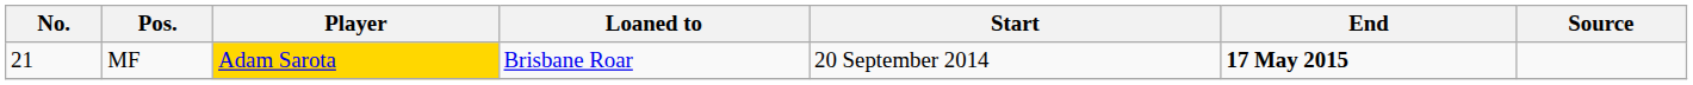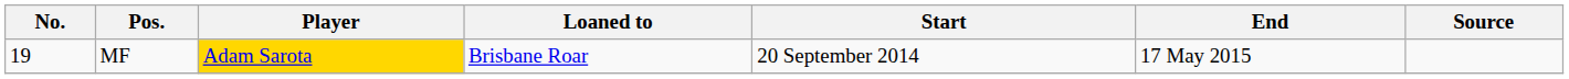 <table class="wikitable sortable" style="width:90%; text-align:center; font-size:95%; text-align:left;">
 <tr>
 <th><strong>No.</strong></th>
 <th><strong>Pos.</strong></th>
 <th><strong>Player</strong></th>
 <th><strong>Loaned to</strong></th>
 <th><strong>Start</strong></th>
 <th><strong>End</strong></th>
 <th><strong>Source</strong></th>
 </tr>
 <tr>
-<td>21</td>
+<td>19</td>
 <td>MF</td>
 <td style="background: gold;"> <a href='#'>Adam Sarota</a></td>
 <td> <a href='#'>Brisbane Roar</a></td>
 <td>20 September 2014</td>
-<td><strong>17 May 2015</strong></td>
+<td>17 May 2015</td>
 <td></td>
 </tr>
 <tr>
 </tr>
 </table>
